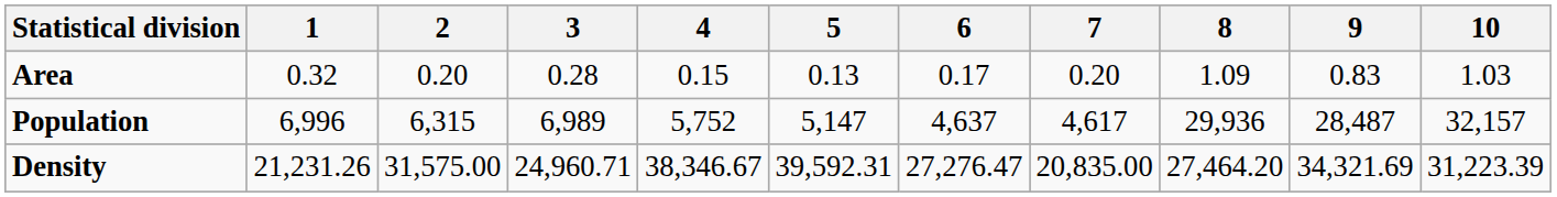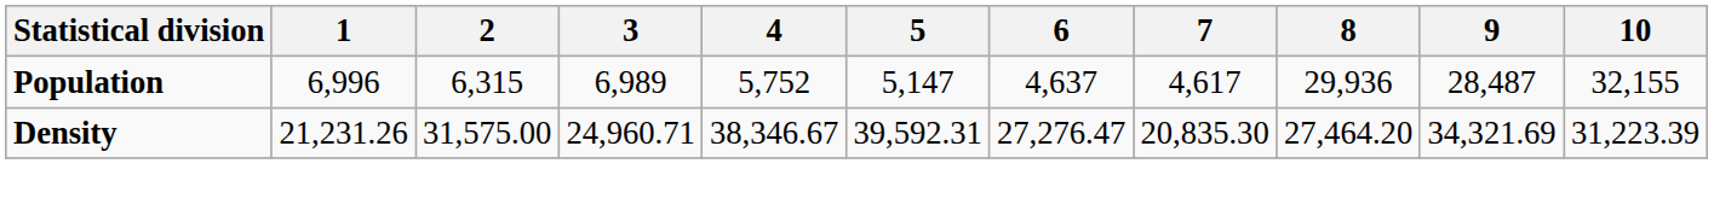 <table class="wikitable">
 <tr>
 <th>Statistical division</th>
 <th>1</th>
 <th>2</th>
 <th>3</th>
 <th>4</th>
 <th>5</th>
 <th>6</th>
 <th>7</th>
 <th>8</th>
 <th>9</th>
 <th>10</th>
 </tr>
 <tr>
-<td><strong>Area</strong></td>
-<td align=center>0.32</td>
-<td align=center>0.20</td>
-<td align=center>0.28</td>
-<td align=center>0.15</td>
-<td align=center>0.13</td>
-<td align=center>0.17</td>
-<td align=center>0.20</td>
-<td align=center>1.09</td>
-<td align=center>0.83</td>
-<td align=center>1.03</td>
-</tr>
-<tr>
 <td><strong>Population</strong></td>
 <td align=center>6,996</td>
 <td align=center>6,315</td>
 <td align=center>6,989</td>
 <td align=center>5,752</td>
 <td align=center>5,147</td>
 <td align=center>4,637</td>
 <td align=center>4,617</td>
 <td align=center>29,936</td>
 <td align=center>28,487</td>
-<td align=center>32,157</td>
+<td align=center>32,155</td>
 </tr>
 <tr>
 <td><strong>Density</strong></td>
 <td align=center>21,231.26</td>
 <td align=center>31,575.00</td>
 <td align=center>24,960.71</td>
 <td align=center>38,346.67</td>
 <td align=center>39,592.31</td>
 <td align=center>27,276.47</td>
-<td align=center>20,835.00</td>
+<td align=center>20,835.30</td>
 <td align=center>27,464.20</td>
 <td align=center>34,321.69</td>
 <td align=center>31,223.39</td>
 </tr>
 </table>
